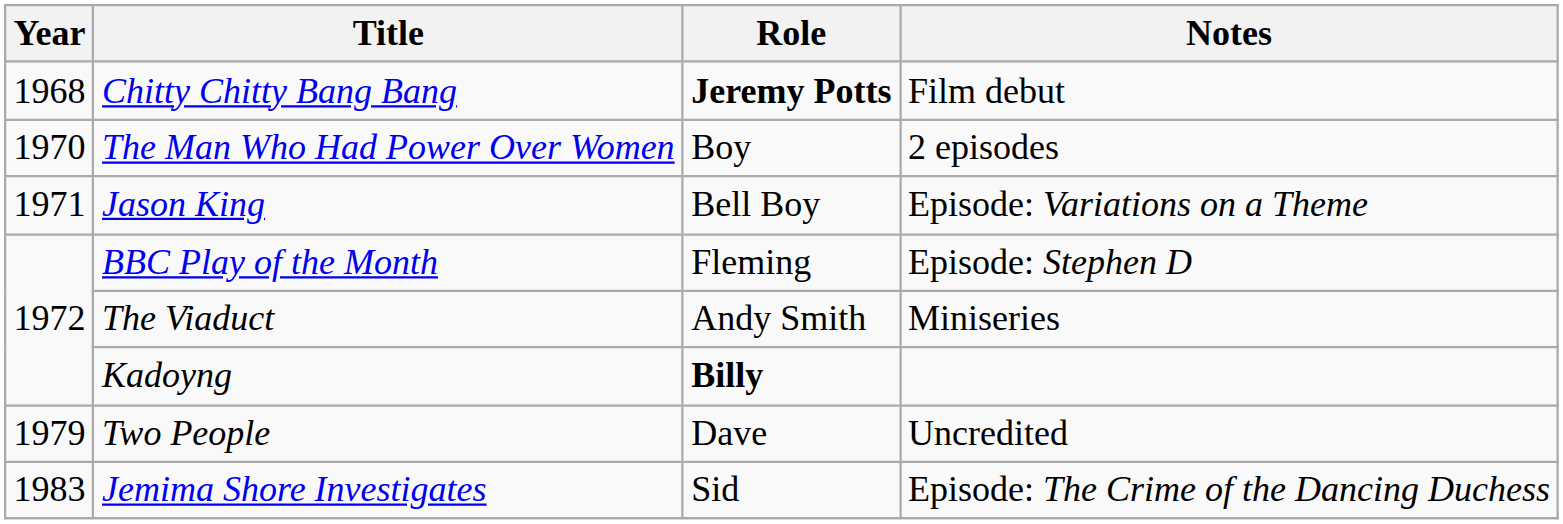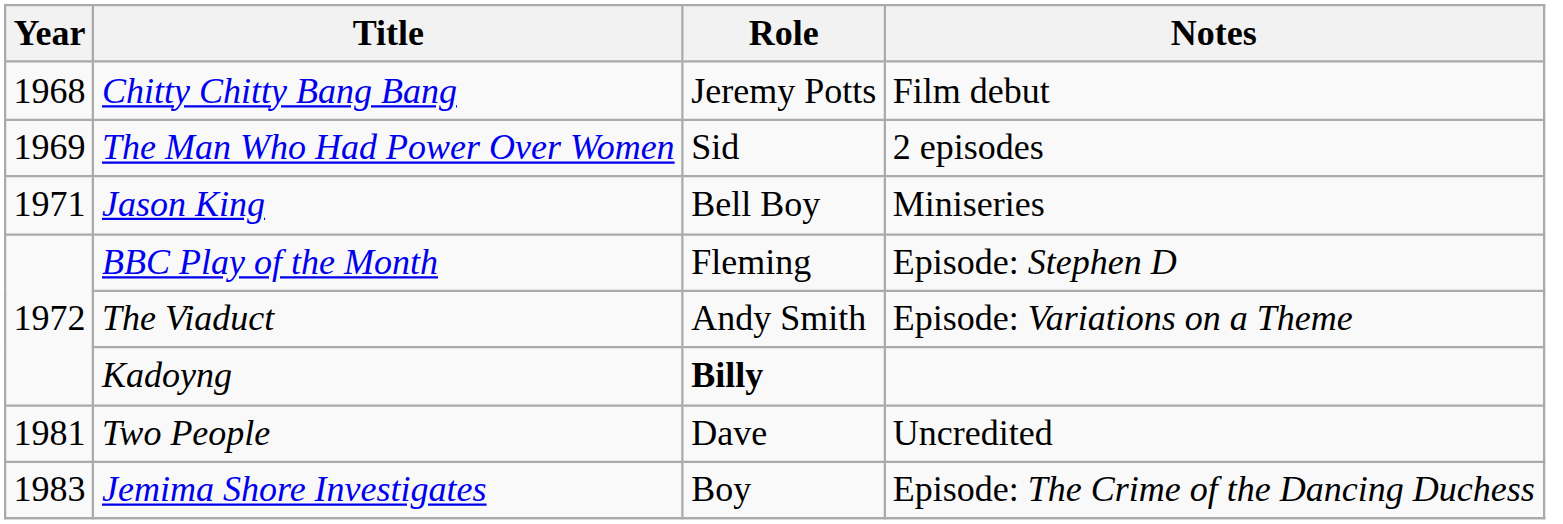 <table class="wikitable">
 <tr>
 <th>Year</th>
 <th>Title</th>
 <th>Role</th>
 <th>Notes</th>
 </tr>
 <tr>
 <td>1968</td>
 <td><em><a href='#'>Chitty Chitty Bang Bang</a></em></td>
-<td><strong>Jeremy Potts</strong></td>
+<td>Jeremy Potts</td>
 <td>Film debut</td>
 </tr>
 <tr>
-<td>1970</td>
+<td>1969</td>
 <td><em><a href='#'>The Man Who Had Power Over Women</a></em></td>
-<td>Boy</td>
+<td>Sid</td>
 <td>2 episodes</td>
 </tr>
 <tr>
 <td>1971</td>
 <td><em><a href='#'>Jason King</a></em></td>
 <td>Bell Boy</td>
-<td>Episode: <em>Variations on a Theme</em></td>
+<td>Miniseries</td>
 </tr>
 <tr>
 <td rowspan=3>1972</td>
 <td><em><a href='#'>BBC Play of the Month</a></em></td>
 <td>Fleming</td>
 <td>Episode: <em>Stephen D</em></td>
 </tr>
 <tr>
 <td><em>The Viaduct</em></td>
 <td>Andy Smith</td>
-<td>Miniseries</td>
+<td>Episode: <em>Variations on a Theme</em></td>
 </tr>
 <tr>
 <td><em>Kadoyng</em></td>
 <td><strong>Billy</strong></td>
 <td></td>
 </tr>
 <tr>
-<td>1979</td>
+<td>1981</td>
 <td><em>Two People</em></td>
 <td>Dave</td>
 <td>Uncredited</td>
 </tr>
 <tr>
 <td>1983</td>
 <td><em><a href='#'>Jemima Shore Investigates</a></em></td>
-<td>Sid</td>
+<td>Boy</td>
 <td>Episode: <em>The Crime of the Dancing Duchess</em></td>
 </tr>
 <tr>
 </tr>
 </table>
